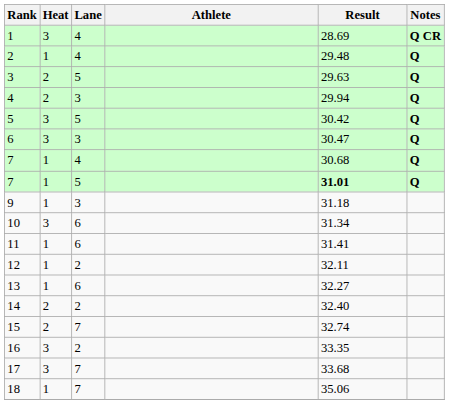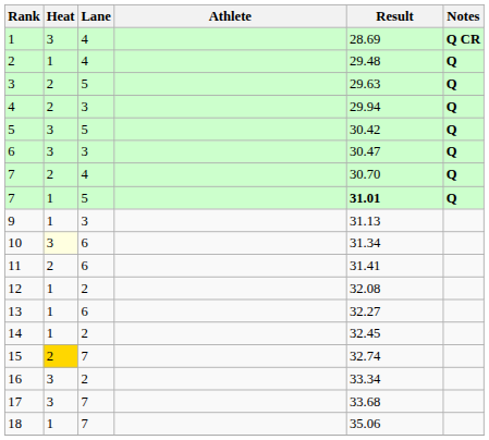 <table class="wikitable" style="font-size:95%" style="width:35em;" style="text-align:center">
 <tr>
 <th>Rank</th>
 <th>Heat</th>
 <th>Lane</th>
 <th width=250>Athlete</th>
 <th width=100>Result</th>
 <th>Notes</th>
 </tr>
 <tr bgcolor=ccffcc>
 <td>1</td>
 <td>3</td>
 <td>4</td>
 <td align=left></td>
 <td>28.69</td>
 <td><strong>Q CR</strong></td>
 </tr>
 <tr bgcolor=ccffcc>
 <td>2</td>
 <td>1</td>
 <td>4</td>
 <td align=left></td>
 <td>29.48</td>
 <td><strong>Q</strong></td>
 </tr>
 <tr bgcolor=ccffcc>
 <td>3</td>
 <td>2</td>
 <td>5</td>
 <td align=left></td>
 <td>29.63</td>
 <td><strong>Q</strong></td>
 </tr>
 <tr bgcolor=ccffcc>
 <td>4</td>
 <td>2</td>
 <td>3</td>
 <td align=left></td>
 <td>29.94</td>
 <td><strong>Q</strong></td>
 </tr>
 <tr bgcolor=ccffcc>
 <td>5</td>
 <td>3</td>
 <td>5</td>
 <td align=left></td>
 <td>30.42</td>
 <td><strong>Q</strong></td>
 </tr>
 <tr bgcolor=ccffcc>
 <td>6</td>
 <td>3</td>
 <td>3</td>
 <td align=left></td>
 <td>30.47</td>
 <td><strong>Q</strong></td>
 </tr>
 <tr bgcolor=ccffcc>
 <td>7</td>
-<td>1</td>
+<td>2</td>
 <td>4</td>
 <td align=left></td>
-<td>30.68</td>
+<td>30.70</td>
 <td><strong>Q</strong></td>
 </tr>
 <tr bgcolor=ccffcc>
 <td>7</td>
 <td>1</td>
 <td>5</td>
 <td align=left></td>
 <td><strong>31.01</strong></td>
 <td><strong>Q</strong></td>
 </tr>
 <tr>
 <td>9</td>
 <td>1</td>
 <td>3</td>
 <td align=left></td>
-<td>31.18</td>
+<td>31.13</td>
 <td></td>
 </tr>
 <tr>
 <td>10</td>
-<td>3</td>
+<td style="background: lightyellow;">3</td>
 <td>6</td>
 <td align=left></td>
 <td>31.34</td>
 <td></td>
 </tr>
 <tr>
 <td>11</td>
-<td>1</td>
+<td>2</td>
 <td>6</td>
 <td align=left></td>
 <td>31.41</td>
 <td></td>
 </tr>
 <tr>
 <td>12</td>
 <td>1</td>
 <td>2</td>
 <td align=left></td>
-<td>32.11</td>
+<td>32.08</td>
 <td></td>
 </tr>
 <tr>
 <td>13</td>
 <td>1</td>
 <td>6</td>
 <td align=left></td>
 <td>32.27</td>
 <td></td>
 </tr>
 <tr>
 <td>14</td>
-<td>2</td>
+<td>1</td>
 <td>2</td>
 <td align=left></td>
-<td>32.40</td>
+<td>32.45</td>
 <td></td>
 </tr>
 <tr>
 <td>15</td>
-<td>2</td>
+<td style="background: gold;">2</td>
 <td>7</td>
 <td align=left></td>
 <td>32.74</td>
 <td></td>
 </tr>
 <tr>
 <td>16</td>
 <td>3</td>
 <td>2</td>
 <td align=left></td>
-<td>33.35</td>
+<td>33.34</td>
 <td></td>
 </tr>
 <tr>
 <td>17</td>
 <td>3</td>
 <td>7</td>
 <td align=left></td>
 <td>33.68</td>
 <td></td>
 </tr>
 <tr>
 <td>18</td>
 <td>1</td>
 <td>7</td>
 <td align=left></td>
 <td>35.06</td>
 <td></td>
 </tr>
 <tr>
 </tr>
 </table>
